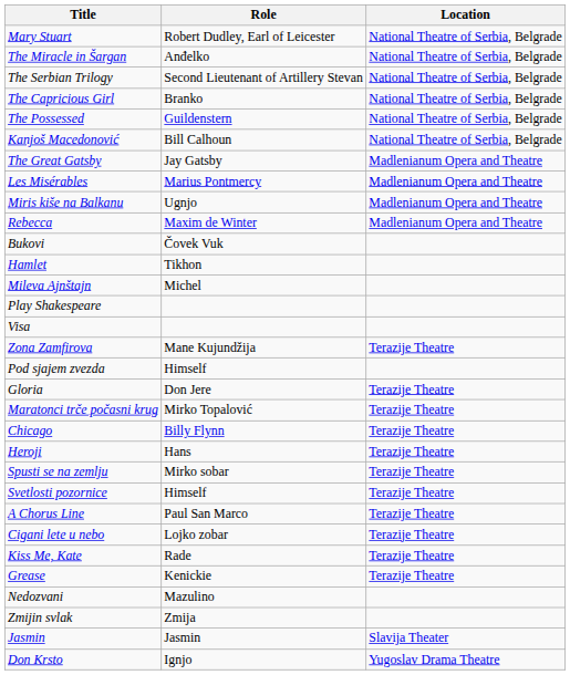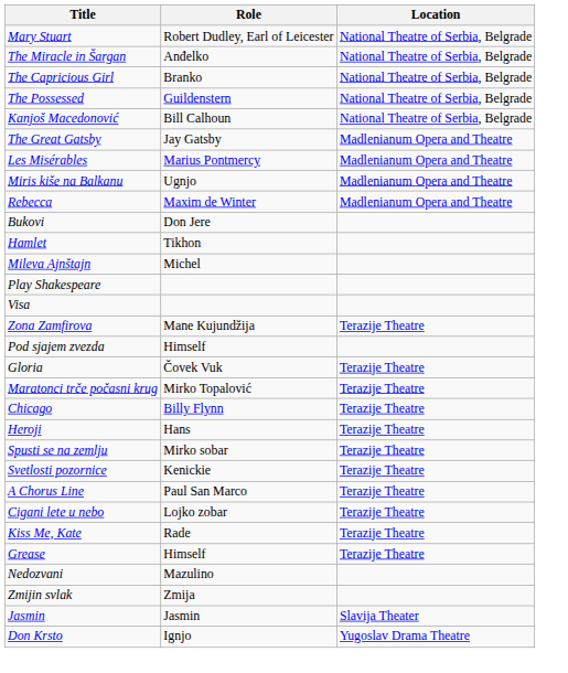 <table class="wikitable sortable">
 <tr>
 <th>Title</th>
 <th>Role</th>
 <th>Location</th>
 </tr>
 <tr>
 <td><em><a href='#'>Mary Stuart</a></em></td>
 <td>Robert Dudley, Earl of Leicester</td>
 <td><a href='#'>National Theatre of Serbia</a>, Belgrade</td>
 </tr>
 <tr>
 <td><em><a href='#'>The Miracle in Šargan</a></em></td>
 <td>Anđelko</td>
-<td><a href='#'>National Theatre of Serbia</a>, Belgrade</td>
-</tr>
-<tr>
-<td><em>The Serbian Trilogy</em></td>
-<td>Second Lieutenant of Artillery Stevan</td>
 <td><a href='#'>National Theatre of Serbia</a>, Belgrade</td>
 </tr>
 <tr>
 <td><em><a href='#'>The Capricious Girl</a></em></td>
 <td>Branko</td>
 <td><a href='#'>National Theatre of Serbia</a>, Belgrade</td>
 </tr>
 <tr>
 <td><em><a href='#'>The Possessed</a></em></td>
 <td><a href='#'>Guildenstern</a></td>
 <td><a href='#'>National Theatre of Serbia</a>, Belgrade</td>
 </tr>
 <tr>
 <td><em><a href='#'>Kanjoš Macedonović</a></em></td>
 <td>Bill Calhoun</td>
 <td><a href='#'>National Theatre of Serbia</a>, Belgrade</td>
 </tr>
 <tr>
 <td><em><a href='#'>The Great Gatsby</a></em></td>
 <td>Jay Gatsby</td>
 <td><a href='#'>Madlenianum Opera and Theatre</a></td>
 </tr>
 <tr>
 <td><em><a href='#'>Les Misérables</a></em></td>
 <td><a href='#'>Marius Pontmercy</a></td>
 <td><a href='#'>Madlenianum Opera and Theatre</a></td>
 </tr>
 <tr>
 <td><em><a href='#'>Miris kiše na Balkanu</a></em></td>
 <td>Ugnjo</td>
 <td><a href='#'>Madlenianum Opera and Theatre</a></td>
 </tr>
 <tr>
 <td><em><a href='#'>Rebecca</a></em></td>
 <td><a href='#'>Maxim de Winter</a></td>
 <td><a href='#'>Madlenianum Opera and Theatre</a></td>
 </tr>
 <tr>
 <td><em>Bukovi</em></td>
-<td>Čovek Vuk</td>
+<td>Don Jere</td>
 <td></td>
 </tr>
 <tr>
 <td><em><a href='#'>Hamlet</a></em></td>
 <td>Tikhon</td>
 <td></td>
 </tr>
 <tr>
 <td><em><a href='#'>Mileva Ajnštajn</a></em></td>
 <td>Michel</td>
 <td></td>
 </tr>
 <tr>
 <td><em>Play Shakespeare</em></td>
 <td></td>
 <td></td>
 </tr>
 <tr>
 <td><em>Visa</em></td>
 <td></td>
 <td></td>
 </tr>
 <tr>
 <td><em><a href='#'>Zona Zamfirova</a></em></td>
 <td>Mane Kujundžija</td>
 <td><a href='#'>Terazije Theatre</a></td>
 </tr>
 <tr>
 <td><em>Pod sjajem zvezda</em></td>
 <td>Himself</td>
 <td></td>
 </tr>
 <tr>
 <td><em>Gloria</em></td>
-<td>Don Jere</td>
+<td>Čovek Vuk</td>
 <td><a href='#'>Terazije Theatre</a></td>
 </tr>
 <tr>
 <td><em><a href='#'>Maratonci trče počasni krug</a></em></td>
 <td>Mirko Topalović</td>
 <td><a href='#'>Terazije Theatre</a></td>
 </tr>
 <tr>
 <td><em><a href='#'>Chicago</a></em></td>
 <td><a href='#'>Billy Flynn</a></td>
 <td><a href='#'>Terazije Theatre</a></td>
 </tr>
 <tr>
 <td><em><a href='#'>Heroji</a></em></td>
 <td>Hans</td>
 <td><a href='#'>Terazije Theatre</a></td>
 </tr>
 <tr>
 <td><em><a href='#'>Spusti se na zemlju</a></em></td>
 <td>Mirko sobar</td>
 <td><a href='#'>Terazije Theatre</a></td>
 </tr>
 <tr>
 <td><em><a href='#'>Svetlosti pozornice</a></em></td>
-<td>Himself</td>
+<td>Kenickie</td>
 <td><a href='#'>Terazije Theatre</a></td>
 </tr>
 <tr>
 <td><em><a href='#'>A Chorus Line</a></em></td>
 <td>Paul San Marco</td>
 <td><a href='#'>Terazije Theatre</a></td>
 </tr>
 <tr>
 <td><em><a href='#'>Cigani lete u nebo</a></em></td>
 <td>Lojko zobar</td>
 <td><a href='#'>Terazije Theatre</a></td>
 </tr>
 <tr>
 <td><em><a href='#'>Kiss Me, Kate</a></em></td>
 <td>Rade</td>
 <td><a href='#'>Terazije Theatre</a></td>
 </tr>
 <tr>
 <td><em><a href='#'>Grease</a></em></td>
-<td>Kenickie</td>
+<td>Himself</td>
 <td><a href='#'>Terazije Theatre</a></td>
 </tr>
 <tr>
 <td><em>Nedozvani</em></td>
 <td>Mazulino</td>
 <td></td>
 </tr>
 <tr>
 <td><em>Zmijin svlak</em></td>
 <td>Zmija</td>
 <td></td>
 </tr>
 <tr>
 <td><em><a href='#'>Jasmin</a></em></td>
 <td>Jasmin</td>
 <td><a href='#'>Slavija Theater</a></td>
 </tr>
 <tr>
 <td><em><a href='#'>Don Krsto</a></em></td>
 <td>Ignjo</td>
 <td><a href='#'>Yugoslav Drama Theatre</a></td>
 </tr>
 </table>
